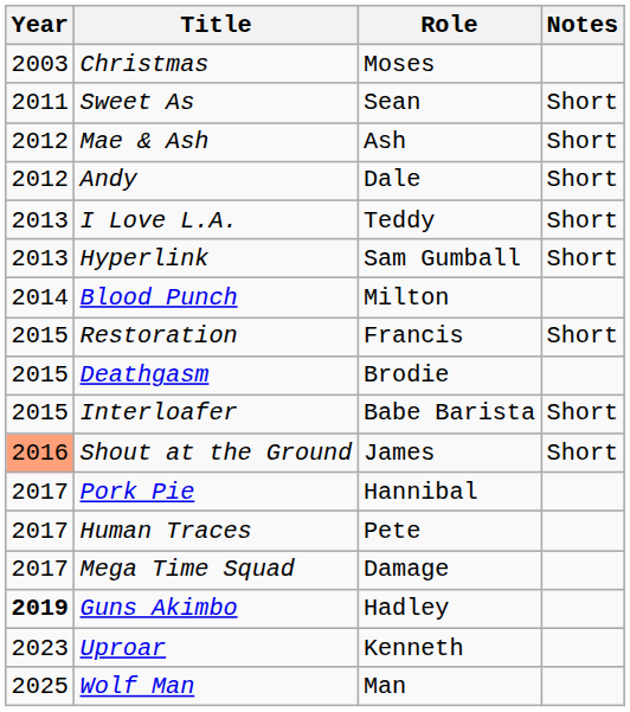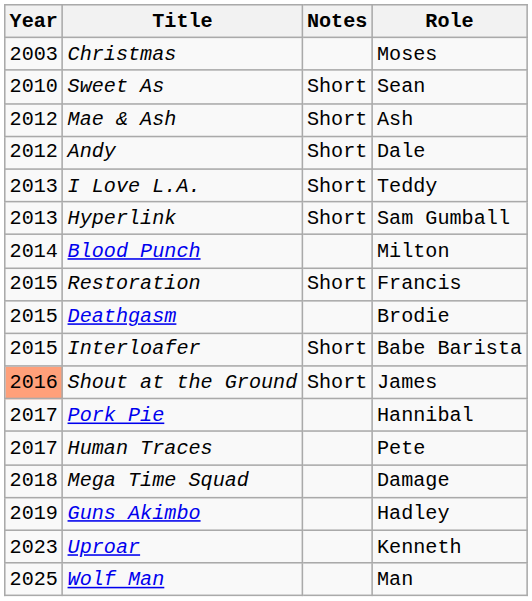 <table class="wikitable sortable">
 <tr>
 <th>Year</th>
 <th>Title</th>
+<th class="unsortable">Notes</th>
 <th>Role</th>
-<th class="unsortable">Notes</th>
 </tr>
 <tr>
 <td>2003</td>
 <td><em>Christmas</em></td>
+<td></td>
 <td>Moses</td>
-<td></td>
 </tr>
 <tr>
-<td>2011</td>
+<td>2010</td>
 <td><em>Sweet As</em></td>
+<td>Short</td>
 <td>Sean</td>
-<td>Short</td>
 </tr>
 <tr>
 <td>2012</td>
 <td><em>Mae & Ash</em></td>
+<td>Short</td>
 <td>Ash</td>
-<td>Short</td>
 </tr>
 <tr>
 <td>2012</td>
 <td><em>Andy</em></td>
+<td>Short</td>
 <td>Dale</td>
-<td>Short</td>
 </tr>
 <tr>
 <td>2013</td>
 <td><em>I Love L.A.</em></td>
+<td>Short</td>
 <td>Teddy</td>
-<td>Short</td>
 </tr>
 <tr>
 <td>2013</td>
 <td><em>Hyperlink</em></td>
+<td>Short</td>
 <td>Sam Gumball</td>
-<td>Short</td>
 </tr>
 <tr>
 <td>2014</td>
 <td><em><a href='#'>Blood Punch</a></em></td>
+<td></td>
 <td>Milton</td>
-<td></td>
 </tr>
 <tr>
 <td>2015</td>
 <td><em>Restoration</em></td>
+<td>Short</td>
 <td>Francis</td>
-<td>Short</td>
 </tr>
 <tr>
 <td>2015</td>
 <td><em><a href='#'>Deathgasm</a></em></td>
+<td></td>
 <td>Brodie</td>
-<td></td>
 </tr>
 <tr>
 <td>2015</td>
 <td><em>Interloafer</em></td>
+<td>Short</td>
 <td>Babe Barista</td>
-<td>Short</td>
 </tr>
 <tr>
 <td style="background: lightsalmon;">2016</td>
 <td><em>Shout at the Ground</em></td>
+<td>Short</td>
 <td>James</td>
-<td>Short</td>
 </tr>
 <tr>
 <td>2017</td>
 <td><em><a href='#'>Pork Pie</a></em></td>
+<td></td>
 <td>Hannibal</td>
-<td></td>
 </tr>
 <tr>
 <td>2017</td>
 <td><em>Human Traces</em></td>
+<td></td>
 <td>Pete</td>
-<td></td>
 </tr>
 <tr>
-<td>2017</td>
+<td>2018</td>
 <td><em>Mega Time Squad</em></td>
+<td></td>
 <td>Damage</td>
-<td></td>
 </tr>
 <tr>
-<td><strong>2019</strong></td>
+<td>2019</td>
 <td><em><a href='#'>Guns Akimbo</a></em></td>
+<td></td>
 <td>Hadley</td>
-<td></td>
 </tr>
 <tr>
 <td>2023</td>
 <td><em><a href='#'>Uproar</a></em></td>
+<td></td>
 <td>Kenneth</td>
-<td></td>
 </tr>
 <tr>
 <td>2025</td>
 <td><em><a href='#'>Wolf Man</a></em></td>
+<td></td>
 <td>Man</td>
-<td></td>
 </tr>
 </table>
